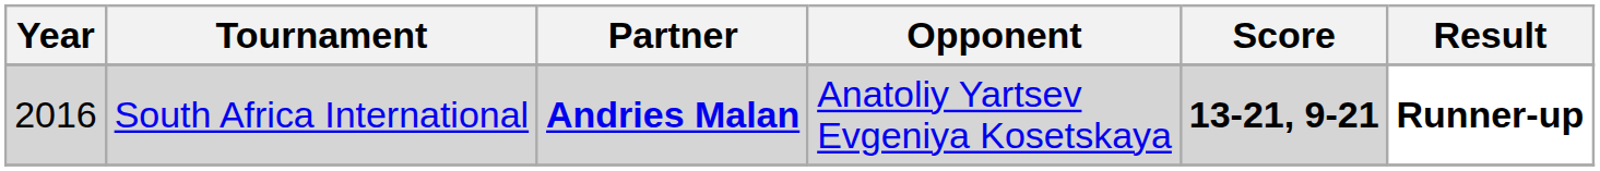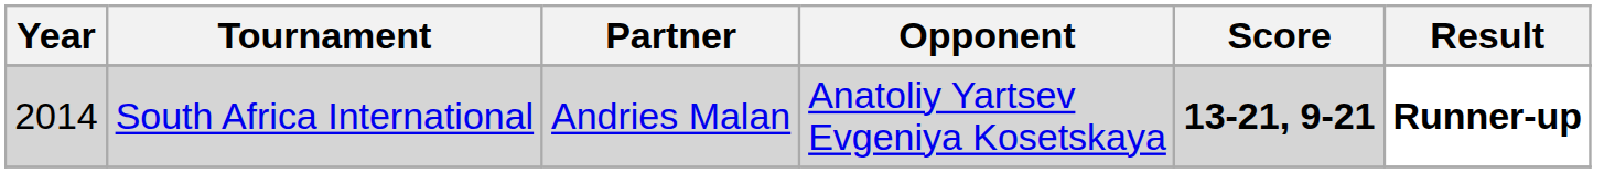 <table class="sortable wikitable" style="font-size: 90%;">
 <tr>
 <th>Year</th>
 <th>Tournament</th>
 <th>Partner</th>
 <th>Opponent</th>
 <th>Score</th>
 <th>Result</th>
 </tr>
 <tr>
 </tr>
 <tr style="background:#D5D5D5">
-<td align="center">2016</td>
+<td align="center">2014</td>
 <td align="left"><a href='#'>South Africa International</a></td>
-<td align="left"><strong> <a href='#'>Andries Malan</a></strong></td>
+<td align="left"> <a href='#'>Andries Malan</a></td>
 <td align="left"> <a href='#'>Anatoliy Yartsev</a><br> <a href='#'>Evgeniya Kosetskaya</a></td>
 <td align="left"><strong>13-21, 9-21</strong></td>
 <td style="text-align:left; background:white"> <strong>Runner-up</strong></td>
 </tr>
 <tr>
 </tr>
 </table>
